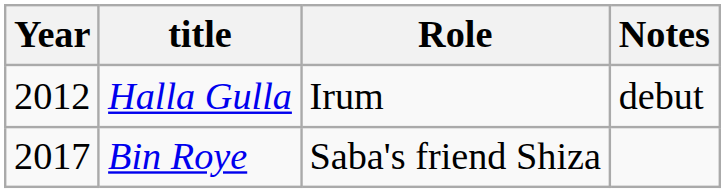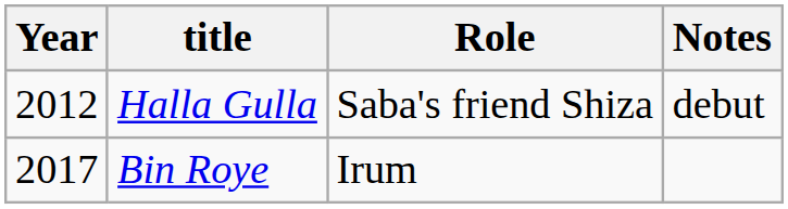 <table class="wikitable">
 <tr>
 <th>Year</th>
 <th>title</th>
 <th>Role</th>
 <th>Notes</th>
 </tr>
 <tr>
 <td>2012</td>
 <td><em><a href='#'>Halla Gulla</a></em></td>
-<td>Irum</td>
+<td>Saba's friend Shiza</td>
 <td>debut</td>
 </tr>
 <tr>
 <td>2017</td>
 <td><em><a href='#'>Bin Roye</a> </em></td>
-<td>Saba's friend Shiza</td>
+<td>Irum</td>
 <td></td>
 </tr>
 </table>
